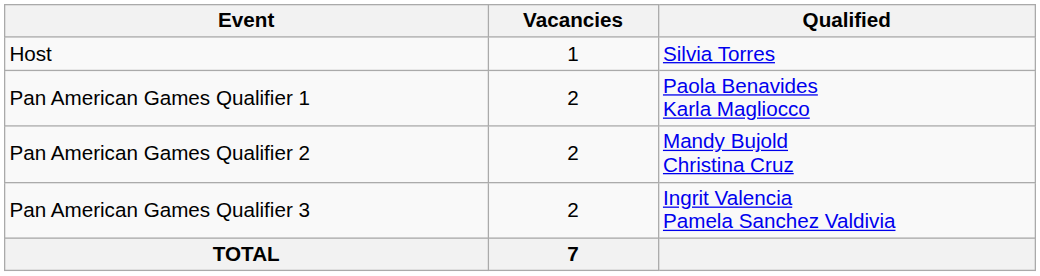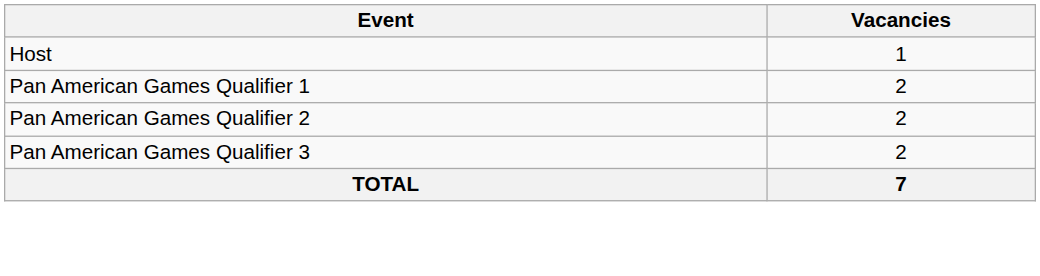 <table class = "wikitable" width=800>
 <tr>
 <th>Event</th>
 <th>Vacancies</th>
-<th>Qualified</th>
 </tr>
 <tr>
 <td>Host</td>
 <td align="center">1</td>
-<td> <a href='#'>Silvia Torres</a></td>
 </tr>
 <tr>
 <td>Pan American Games Qualifier 1</td>
 <td align="center">2</td>
-<td> <a href='#'>Paola Benavides</a> <br> <a href='#'>Karla Magliocco</a></td>
 </tr>
 <tr>
 <td>Pan American Games Qualifier 2</td>
 <td align="center">2</td>
-<td> <a href='#'>Mandy Bujold</a><br>  <a href='#'>Christina Cruz</a></td>
 </tr>
 <tr>
 <td>Pan American Games Qualifier 3</td>
 <td align="center">2</td>
-<td> <a href='#'>Ingrit Valencia</a> <br> <a href='#'>Pamela Sanchez Valdivia</a></td>
 </tr>
 <tr>
 <th colspan="1">TOTAL</th>
 <th>7</th>
-<th></th>
 </tr>
 </table>
